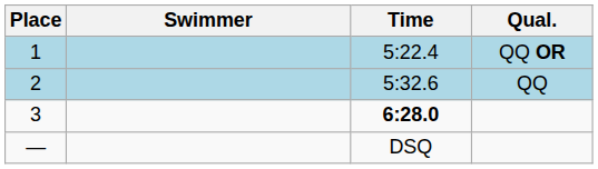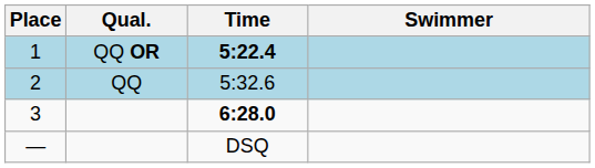 <table class=wikitable style="text-align:center">
 <tr>
 <th>Place</th>
+<th width=90>Qual.</th>
+<th width=90>Time</th>
 <th width=220>Swimmer</th>
-<th width=90>Time</th>
-<th width=90>Qual.</th>
 </tr>
 <tr bgcolor=lightblue>
 <td>1</td>
+<td>QQ <strong>OR</strong></td>
+<td><strong>5:22.4</strong></td>
 <td align=left></td>
-<td>5:22.4</td>
-<td>QQ <strong>OR</strong></td>
 </tr>
 <tr bgcolor=lightblue>
 <td>2</td>
+<td>QQ</td>
+<td>5:32.6</td>
 <td align=left></td>
-<td>5:32.6</td>
-<td>QQ</td>
 </tr>
 <tr>
 <td>3</td>
+<td></td>
+<td><strong>6:28.0</strong></td>
 <td align=left></td>
-<td><strong>6:28.0</strong></td>
-<td></td>
 </tr>
 <tr>
 <td>—</td>
+<td></td>
+<td>DSQ</td>
 <td align=left></td>
-<td>DSQ</td>
-<td></td>
 </tr>
 </table>
